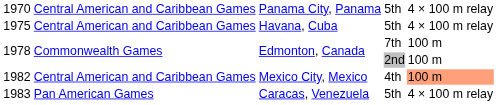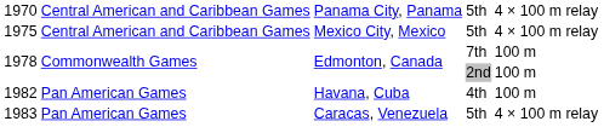 <table>
 <tr>
 <td>1970</td>
 <td><a href='#'>Central American and Caribbean Games</a></td>
 <td><a href='#'>Panama City</a>, <a href='#'>Panama</a></td>
 <td>5th</td>
 <td>4 × 100 m relay</td>
 </tr>
 <tr>
 <td>1975</td>
 <td><a href='#'>Central American and Caribbean Games</a></td>
-<td><a href='#'>Havana</a>, <a href='#'>Cuba</a></td>
+<td><a href='#'>Mexico City</a>, <a href='#'>Mexico</a></td>
 <td>5th</td>
 <td>4 × 100 m relay</td>
 </tr>
 <tr>
 <td rowspan=2>1978</td>
 <td rowspan=2><a href='#'>Commonwealth Games</a></td>
 <td rowspan=2><a href='#'>Edmonton</a>, <a href='#'>Canada</a></td>
 <td>7th</td>
 <td>100 m</td>
 </tr>
 <tr>
 <td bgcolor="silver">2nd</td>
 <td>100 m</td>
 </tr>
 <tr>
 <td>1982</td>
-<td><a href='#'>Central American and Caribbean Games</a></td>
-<td><a href='#'>Mexico City</a>, <a href='#'>Mexico</a></td>
+<td><a href='#'>Pan American Games</a></td>
+<td><a href='#'>Havana</a>, <a href='#'>Cuba</a></td>
 <td>4th</td>
-<td style="background: lightsalmon;">100 m</td>
+<td>100 m</td>
 </tr>
 <tr>
 <td>1983</td>
 <td><a href='#'>Pan American Games</a></td>
 <td><a href='#'>Caracas</a>, <a href='#'>Venezuela</a></td>
 <td>5th</td>
 <td>4 × 100 m relay</td>
 </tr>
 </table>
